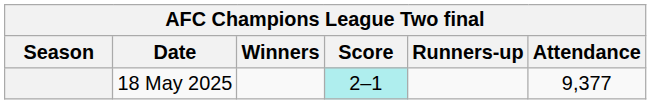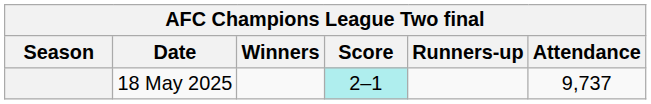 <table class="wikitable" style="text-align:center">
 <tr>
 <th colspan="6">AFC Champions League Two final</th>
 </tr>
 <tr>
 <th width="80">Season</th>
 <th scope="col">Date</th>
 <th scope="col">Winners</th>
 <th width="60">Score</th>
 <th scope="col">Runners-up</th>
 <th scope="col">Attendance</th>
 </tr>
 <tr>
 <th scope="row"></th>
 <td>18 May 2025</td>
 <td align=left></td>
 <td style="background: paleturquoise;">2–1</td>
 <td align=right></td>
-<td>9,377</td>
+<td>9,737</td>
 </tr>
 </table>
